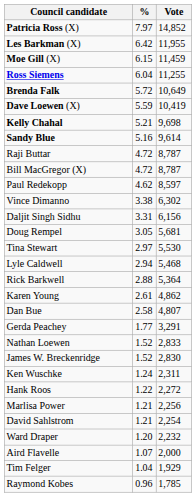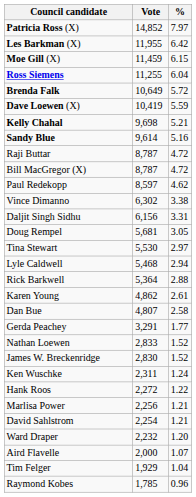 <table class="wikitable">
 <tr>
 <th bgcolor="#DDDDFF" width="200px">Council candidate</th>
+<th bgcolor="#DDDDFF" width="50px">Vote</th>
 <th bgcolor="#DDDDFF" width="30px">%</th>
-<th bgcolor="#DDDDFF" width="50px">Vote</th>
 </tr>
 <tr>
 <td><strong>Patricia Ross</strong> (X)</td>
+<td>14,852</td>
 <td>7.97</td>
-<td>14,852</td>
 </tr>
 <tr>
 <td><strong>Les Barkman</strong> (X)</td>
+<td>11,955</td>
 <td>6.42</td>
-<td>11,955</td>
 </tr>
 <tr>
 <td><strong>Moe Gill</strong> (X)</td>
+<td>11,459</td>
 <td>6.15</td>
-<td>11,459</td>
 </tr>
 <tr>
 <td><strong><a href='#'>Ross Siemens</a></strong></td>
+<td>11,255</td>
 <td>6.04</td>
-<td>11,255</td>
 </tr>
 <tr>
 <td><strong>Brenda Falk</strong></td>
+<td>10,649</td>
 <td>5.72</td>
-<td>10,649</td>
 </tr>
 <tr>
 <td><strong>Dave Loewen</strong> (X)</td>
+<td>10,419</td>
 <td>5.59</td>
-<td>10,419</td>
 </tr>
 <tr>
 <td><strong>Kelly Chahal</strong></td>
+<td>9,698</td>
 <td>5.21</td>
-<td>9,698</td>
 </tr>
 <tr>
 <td><strong>Sandy Blue</strong></td>
+<td>9,614</td>
 <td>5.16</td>
-<td>9,614</td>
 </tr>
 <tr>
 <td>Raji Buttar</td>
+<td>8,787</td>
 <td>4.72</td>
-<td>8,787</td>
 </tr>
 <tr>
 <td>Bill MacGregor (X)</td>
+<td>8,787</td>
 <td>4.72</td>
-<td>8,787</td>
 </tr>
 <tr>
 <td>Paul Redekopp</td>
+<td>8,597</td>
 <td>4.62</td>
-<td>8,597</td>
 </tr>
 <tr>
 <td>Vince Dimanno</td>
+<td>6,302</td>
 <td>3.38</td>
-<td>6,302</td>
 </tr>
 <tr>
 <td>Daljit Singh Sidhu</td>
+<td>6,156</td>
 <td>3.31</td>
-<td>6,156</td>
 </tr>
 <tr>
 <td>Doug Rempel</td>
+<td>5,681</td>
 <td>3.05</td>
-<td>5,681</td>
 </tr>
 <tr>
 <td>Tina Stewart</td>
+<td>5,530</td>
 <td>2.97</td>
-<td>5,530</td>
 </tr>
 <tr>
 <td>Lyle Caldwell</td>
+<td>5,468</td>
 <td>2.94</td>
-<td>5,468</td>
 </tr>
 <tr>
 <td>Rick Barkwell</td>
+<td>5,364</td>
 <td>2.88</td>
-<td>5,364</td>
 </tr>
 <tr>
 <td>Karen Young</td>
+<td>4,862</td>
 <td>2.61</td>
-<td>4,862</td>
 </tr>
 <tr>
 <td>Dan Bue</td>
+<td>4,807</td>
 <td>2.58</td>
-<td>4,807</td>
 </tr>
 <tr>
 <td>Gerda Peachey</td>
+<td>3,291</td>
 <td>1.77</td>
-<td>3,291</td>
 </tr>
 <tr>
 <td>Nathan Loewen</td>
+<td>2,833</td>
 <td>1.52</td>
-<td>2,833</td>
 </tr>
 <tr>
 <td>James W. Breckenridge</td>
+<td>2,830</td>
 <td>1.52</td>
-<td>2,830</td>
 </tr>
 <tr>
 <td>Ken Wuschke</td>
+<td>2,311</td>
 <td>1.24</td>
-<td>2,311</td>
 </tr>
 <tr>
 <td>Hank Roos</td>
+<td>2,272</td>
 <td>1.22</td>
-<td>2,272</td>
 </tr>
 <tr>
 <td>Marlisa Power</td>
+<td>2,256</td>
 <td>1.21</td>
-<td>2,256</td>
 </tr>
 <tr>
 <td>David Sahlstrom</td>
+<td>2,254</td>
 <td>1.21</td>
-<td>2,254</td>
 </tr>
 <tr>
 <td>Ward Draper</td>
+<td>2,232</td>
 <td>1.20</td>
-<td>2,232</td>
 </tr>
 <tr>
 <td>Aird Flavelle</td>
+<td>2,000</td>
 <td>1.07</td>
-<td>2,000</td>
 </tr>
 <tr>
 <td>Tim Felger</td>
+<td>1,929</td>
 <td>1.04</td>
-<td>1,929</td>
 </tr>
 <tr>
 <td>Raymond Kobes</td>
+<td>1,785</td>
 <td>0.96</td>
-<td>1,785</td>
 </tr>
 </table>
